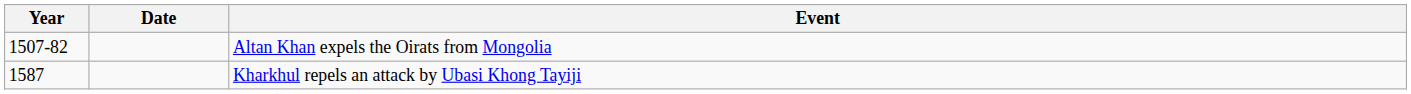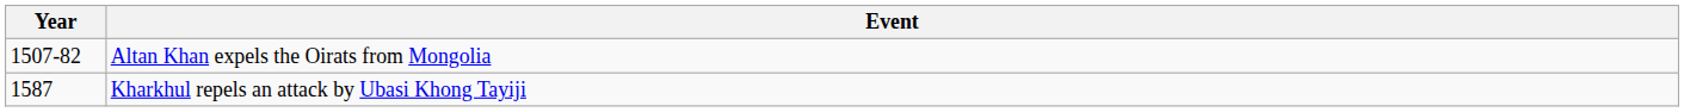 <table class="wikitable" style="width:100%;">
 <tr>
 <th style="width:6%">Year</th>
-<th style="width:10%">Date</th>
 <th>Event</th>
 </tr>
 <tr>
 <td>1507-82</td>
-<td></td>
 <td><a href='#'>Altan Khan</a> expels the Oirats from <a href='#'>Mongolia</a></td>
 </tr>
 <tr>
 <td>1587</td>
-<td></td>
 <td><a href='#'>Kharkhul</a> repels an attack by <a href='#'>Ubasi Khong Tayiji</a></td>
 </tr>
 </table>
